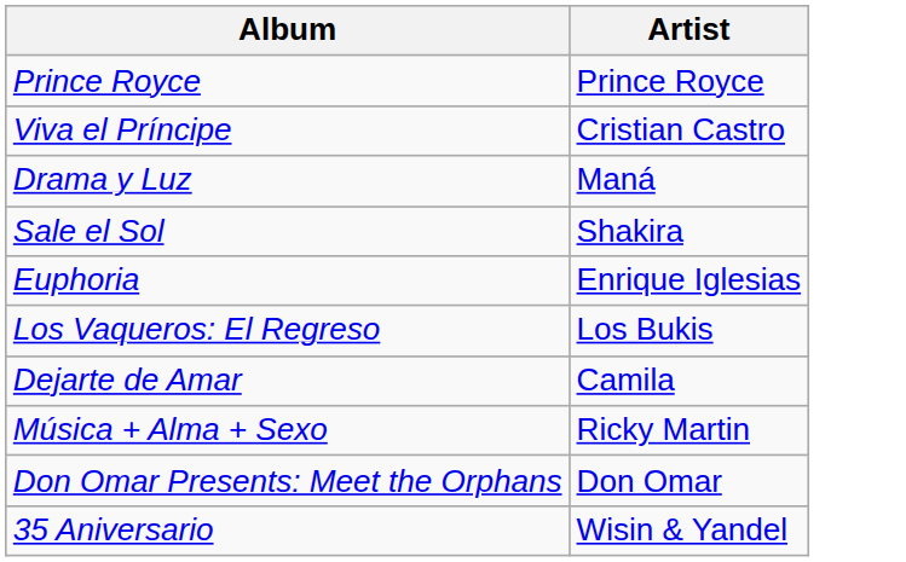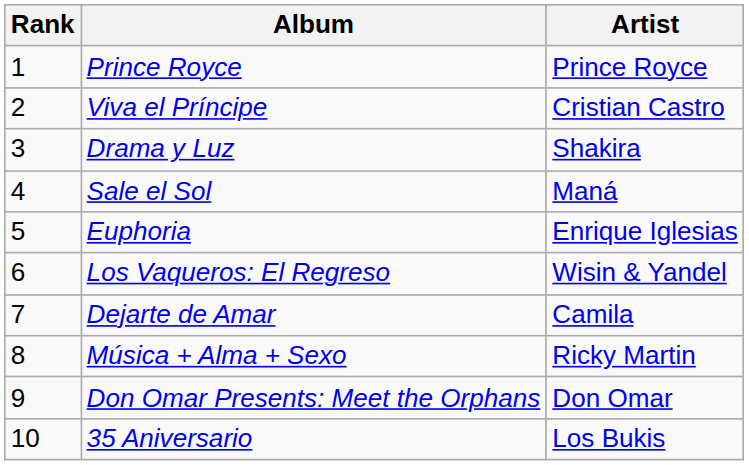 <table class="wikitable sortable">
 <tr>
+<th>Rank</th>
 <th>Album</th>
 <th>Artist</th>
 </tr>
 <tr>
+<td>1</td>
 <td><em><a href='#'>Prince Royce</a></em></td>
 <td><a href='#'>Prince Royce</a></td>
 </tr>
 <tr>
+<td>2</td>
 <td><em><a href='#'>Viva el Príncipe</a></em></td>
 <td><a href='#'>Cristian Castro</a></td>
 </tr>
 <tr>
+<td>3</td>
 <td><em><a href='#'>Drama y Luz</a></em></td>
+<td><a href='#'>Shakira</a></td>
+</tr>
+<tr>
+<td>4</td>
+<td><em><a href='#'>Sale el Sol</a></em></td>
 <td><a href='#'>Maná</a></td>
 </tr>
 <tr>
-<td><em><a href='#'>Sale el Sol</a></em></td>
-<td><a href='#'>Shakira</a></td>
-</tr>
-<tr>
+<td>5</td>
 <td><em><a href='#'>Euphoria</a></em></td>
 <td><a href='#'>Enrique Iglesias</a></td>
 </tr>
 <tr>
+<td>6</td>
 <td><em><a href='#'>Los Vaqueros: El Regreso</a></em></td>
-<td><a href='#'>Los Bukis</a></td>
+<td><a href='#'>Wisin & Yandel</a></td>
 </tr>
 <tr>
+<td>7</td>
 <td><em><a href='#'>Dejarte de Amar</a></em></td>
 <td><a href='#'>Camila</a></td>
 </tr>
 <tr>
+<td>8</td>
 <td><em><a href='#'>Música + Alma + Sexo</a></em></td>
 <td><a href='#'>Ricky Martin</a></td>
 </tr>
 <tr>
+<td>9</td>
 <td><em><a href='#'>Don Omar Presents: Meet the Orphans</a></em></td>
 <td><a href='#'>Don Omar</a></td>
 </tr>
 <tr>
+<td>10</td>
 <td><em><a href='#'>35 Aniversario</a></em></td>
-<td><a href='#'>Wisin & Yandel</a></td>
+<td><a href='#'>Los Bukis</a></td>
 </tr>
 </table>
